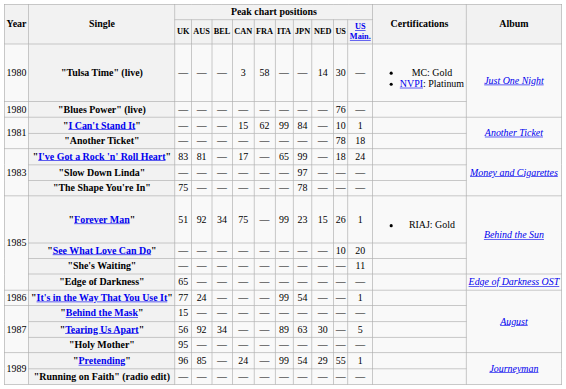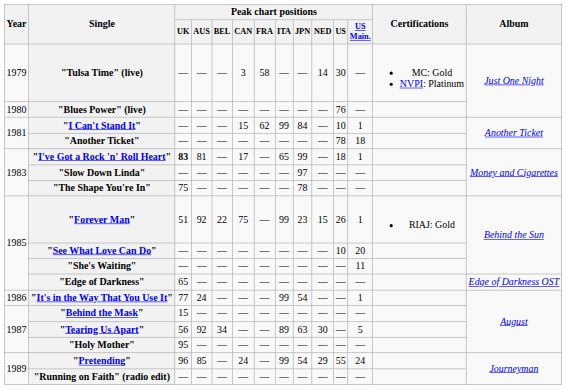 <table class="wikitable plainrowheaders" style="text-align:center;">
 <tr>
 <th rowspan="2">Year</th>
 <th rowspan="2">Single</th>
 <th colspan="10">Peak chart positions</th>
 <th rowspan="2">Certifications<br></th>
 <th rowspan="2">Album</th>
 </tr>
 <tr style="font-size:smaller;">
 <th>UK<br></th>
 <th>AUS<br></th>
 <th>BEL<br></th>
 <th>CAN<br></th>
 <th>FRA<br></th>
 <th>ITA<br></th>
 <th>JPN<br></th>
 <th>NED<br></th>
 <th>US<br></th>
 <th><a href='#'>US<br>Main.</a><br></th>
 </tr>
 <tr>
-<td>1980</td>
+<td>1979</td>
 <th scope="row">"Tulsa Time" (live)<br></th>
 <td>—</td>
 <td>—</td>
 <td>—</td>
 <td>3</td>
 <td>58</td>
 <td>—</td>
 <td>—</td>
 <td>14</td>
 <td>30</td>
 <td>—</td>
 <td><br><ul><li>MC: Gold</li><li><a href='#'>NVPI</a>: Platinum</li></ul></td>
 <td rowspan="2"><em><a href='#'>Just One Night</a></em></td>
 </tr>
 <tr>
 <td>1980</td>
 <th scope="row">"Blues Power" (live)<br></th>
 <td>—</td>
 <td>—</td>
 <td>—</td>
 <td>—</td>
 <td>—</td>
 <td>—</td>
 <td>—</td>
 <td>—</td>
 <td>76</td>
 <td>—</td>
 <td></td>
 </tr>
 <tr>
 <td rowspan="2">1981</td>
 <th scope="row">"<a href='#'>I Can't Stand It</a>"<br></th>
 <td>—</td>
 <td>—</td>
 <td>—</td>
 <td>15</td>
 <td>62</td>
 <td>99</td>
 <td>84</td>
 <td>—</td>
 <td>10</td>
 <td>1</td>
 <td></td>
 <td rowspan="2"><em><a href='#'>Another Ticket</a></em></td>
 </tr>
 <tr>
 <th scope="row">"Another Ticket"<br></th>
 <td>—</td>
 <td>—</td>
 <td>—</td>
 <td>—</td>
 <td>—</td>
 <td>—</td>
 <td>—</td>
 <td>—</td>
 <td>78</td>
 <td>18</td>
 <td></td>
 </tr>
 <tr>
 <td rowspan="3">1983</td>
 <th scope="row">"<a href='#'>I've Got a Rock 'n' Roll Heart</a>"<br></th>
-<td>83</td>
+<td><strong>83</strong></td>
 <td>81</td>
 <td>—</td>
 <td>17</td>
 <td>—</td>
 <td>65</td>
 <td>99</td>
 <td>—</td>
 <td>18</td>
-<td>24</td>
+<td>1</td>
 <td></td>
 <td rowspan="3"><em><a href='#'>Money and Cigarettes</a></em></td>
 </tr>
 <tr>
 <th scope="row">"Slow Down Linda"<br></th>
 <td>—</td>
 <td>—</td>
 <td>—</td>
 <td>—</td>
 <td>—</td>
 <td>—</td>
 <td>97</td>
 <td>—</td>
 <td>—</td>
 <td>—</td>
 <td></td>
 </tr>
 <tr>
 <th scope="row">"The Shape You're In"<br></th>
 <td>75</td>
 <td>—</td>
 <td>—</td>
 <td>—</td>
 <td>—</td>
 <td>—</td>
 <td>78</td>
 <td>—</td>
 <td>—</td>
 <td>—</td>
 <td></td>
 </tr>
 <tr>
 <td rowspan="4">1985</td>
 <th scope="row">"<a href='#'>Forever Man</a>"<br></th>
 <td>51</td>
 <td>92</td>
-<td>34</td>
+<td>22</td>
 <td>75</td>
 <td>—</td>
 <td>99</td>
 <td>23</td>
 <td>15</td>
 <td>26</td>
 <td>1</td>
 <td><br><ul><li>RIAJ: Gold</li></ul></td>
 <td rowspan="3"><em><a href='#'>Behind the Sun</a></em></td>
 </tr>
 <tr>
 <th scope="row">"<a href='#'>See What Love Can Do</a>"<br></th>
 <td>—</td>
 <td>—</td>
 <td>—</td>
 <td>—</td>
 <td>—</td>
 <td>—</td>
 <td>—</td>
 <td>—</td>
 <td>10</td>
 <td>20</td>
 <td></td>
 </tr>
 <tr>
 <th scope="row">"She's Waiting"<br></th>
 <td>—</td>
 <td>—</td>
 <td>—</td>
 <td>—</td>
 <td>—</td>
 <td>—</td>
 <td>—</td>
 <td>—</td>
 <td>—</td>
 <td>11</td>
 <td></td>
 </tr>
 <tr>
 <th scope="row">"Edge of Darkness"<br></th>
 <td>65</td>
 <td>—</td>
 <td>—</td>
 <td>—</td>
 <td>—</td>
 <td>—</td>
 <td>—</td>
 <td>—</td>
 <td>—</td>
 <td>—</td>
 <td></td>
 <td><em><a href='#'>Edge of Darkness OST</a></em></td>
 </tr>
 <tr>
 <td rowspan="1">1986</td>
 <th scope="row">"<a href='#'>It's in the Way That You Use It</a>"<br></th>
 <td>77</td>
 <td>24</td>
 <td>—</td>
 <td>—</td>
 <td>—</td>
 <td>99</td>
 <td>54</td>
 <td>—</td>
 <td>—</td>
 <td>1</td>
 <td></td>
 <td rowspan="4"><em><a href='#'>August</a></em></td>
 </tr>
 <tr>
 <td rowspan="3">1987</td>
 <th scope="row">"<a href='#'>Behind the Mask</a>"<br></th>
 <td>15</td>
 <td>—</td>
 <td>—</td>
 <td>—</td>
 <td>—</td>
 <td>—</td>
 <td>—</td>
 <td>—</td>
 <td>—</td>
 <td>—</td>
 <td></td>
 </tr>
 <tr>
 <th scope="row">"<a href='#'>Tearing Us Apart</a>"<br></th>
 <td>56</td>
 <td>92</td>
 <td>34</td>
 <td>—</td>
 <td>—</td>
 <td>89</td>
 <td>63</td>
 <td>30</td>
 <td>—</td>
 <td>5</td>
 <td></td>
 </tr>
 <tr>
 <th scope="row">"Holy Mother"<br></th>
 <td>95</td>
 <td>—</td>
 <td>—</td>
 <td>—</td>
 <td>—</td>
 <td>—</td>
 <td>—</td>
 <td>—</td>
 <td>—</td>
 <td>—</td>
 <td></td>
 </tr>
 <tr>
 <td rowspan="2">1989</td>
 <th scope="row">"<a href='#'>Pretending</a>"<br></th>
 <td>96</td>
 <td>85</td>
 <td>—</td>
 <td>24</td>
 <td>—</td>
 <td>99</td>
 <td>54</td>
 <td>29</td>
 <td>55</td>
-<td>1</td>
+<td>24</td>
 <td></td>
 <td rowspan="2"><em><a href='#'>Journeyman</a></em></td>
 </tr>
 <tr>
 <th scope="row">"Running on Faith" (radio edit)<br></th>
 <td>—</td>
 <td>—</td>
 <td>—</td>
 <td>—</td>
 <td>—</td>
 <td>—</td>
 <td>—</td>
 <td>—</td>
 <td>—</td>
 <td>—</td>
 <td></td>
 </tr>
 </table>
